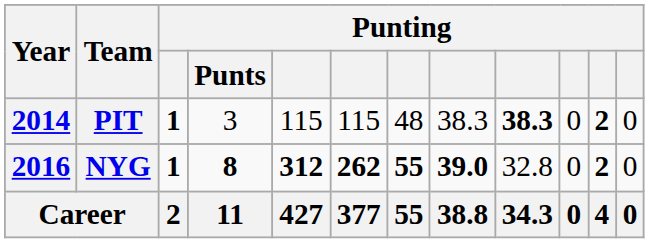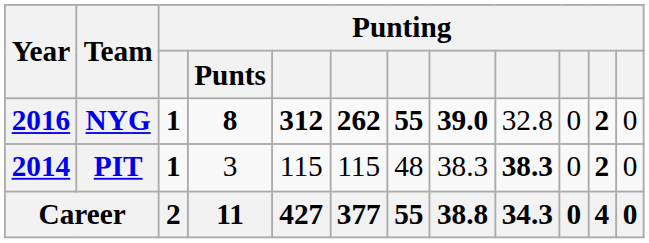 <table class=wikitable style="text-align:center;">
 <tr>
 <th rowspan="2">Year</th>
 <th rowspan="2">Team</th>
 <th colspan="10">Punting</th>
 </tr>
 <tr>
 <th></th>
 <th>Punts</th>
 <th></th>
 <th></th>
 <th></th>
 <th></th>
 <th></th>
 <th></th>
 <th></th>
 <th></th>
 </tr>
 <tr>
+<th><a href='#'>2016</a></th>
+<th><a href='#'>NYG</a></th>
+<td><strong>1</strong></td>
+<td><strong>8</strong></td>
+<td><strong>312</strong></td>
+<td><strong>262</strong></td>
+<td><strong>55</strong></td>
+<td><strong>39.0</strong></td>
+<td>32.8</td>
+<td>0</td>
+<td><strong>2</strong></td>
+<td>0</td>
+</tr>
+<tr>
 <th><a href='#'>2014</a></th>
 <th><a href='#'>PIT</a></th>
 <td><strong>1</strong></td>
 <td>3</td>
 <td>115</td>
 <td>115</td>
 <td>48</td>
 <td>38.3</td>
 <td><strong>38.3</strong></td>
-<td>0</td>
-<td><strong>2</strong></td>
-<td>0</td>
-</tr>
-<tr>
-<th><a href='#'>2016</a></th>
-<th><a href='#'>NYG</a></th>
-<td><strong>1</strong></td>
-<td><strong>8</strong></td>
-<td><strong>312</strong></td>
-<td><strong>262</strong></td>
-<td><strong>55</strong></td>
-<td><strong>39.0</strong></td>
-<td>32.8</td>
 <td>0</td>
 <td><strong>2</strong></td>
 <td>0</td>
 </tr>
 <tr>
 <th colspan="2">Career</th>
 <th>2</th>
 <th>11</th>
 <th>427</th>
 <th>377</th>
 <th>55</th>
 <th>38.8</th>
 <th>34.3</th>
 <th>0</th>
 <th>4</th>
 <th>0</th>
 </tr>
 </table>
